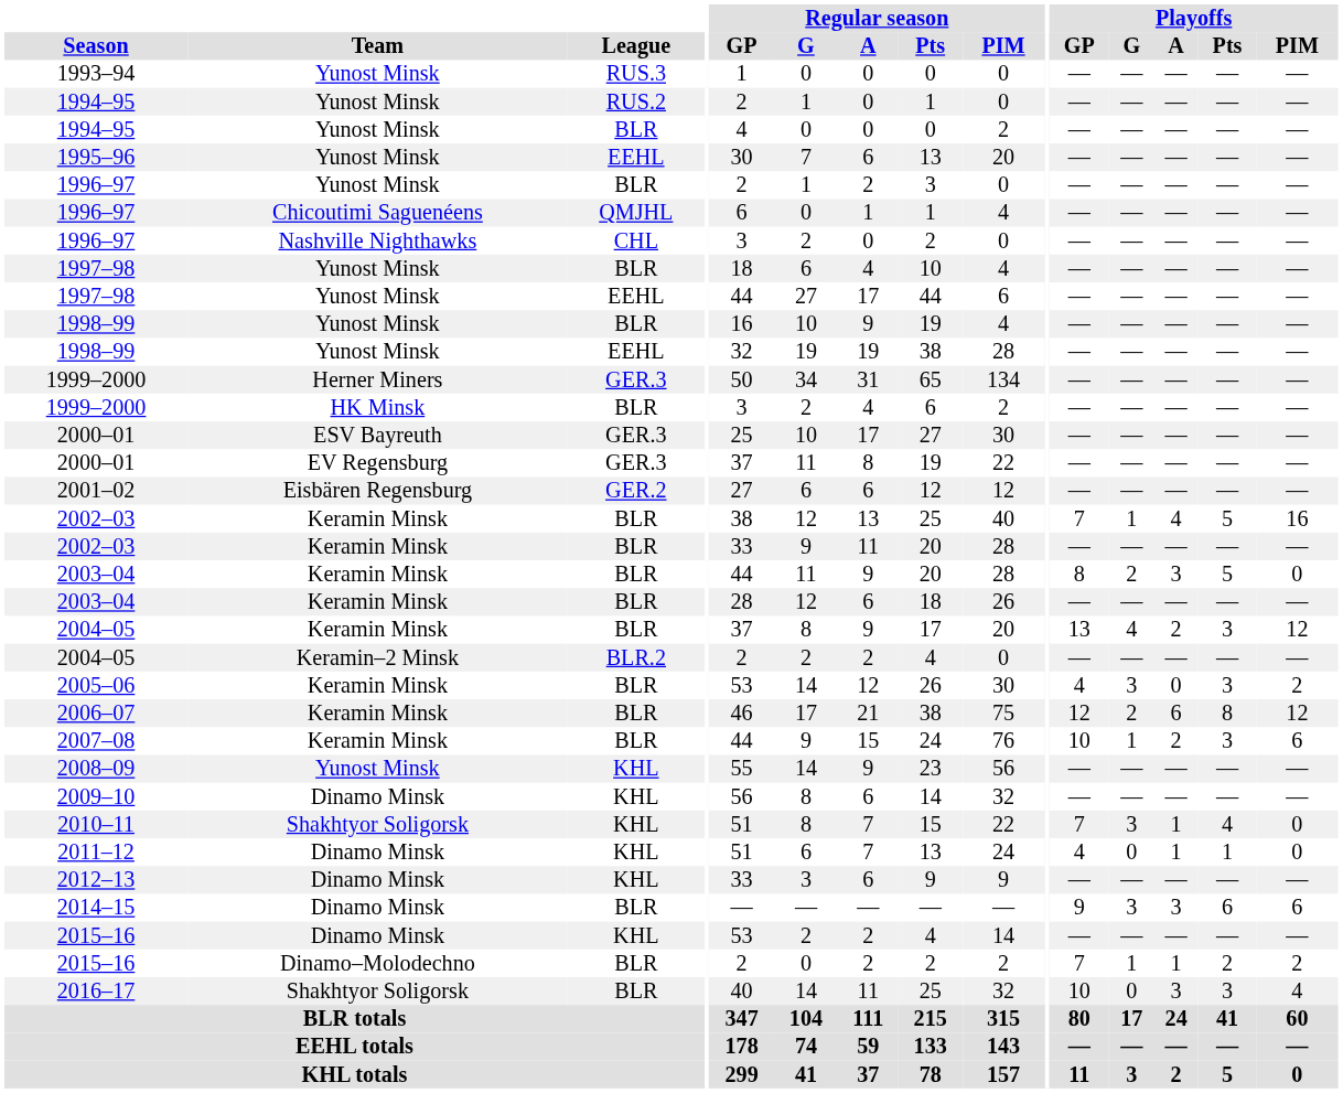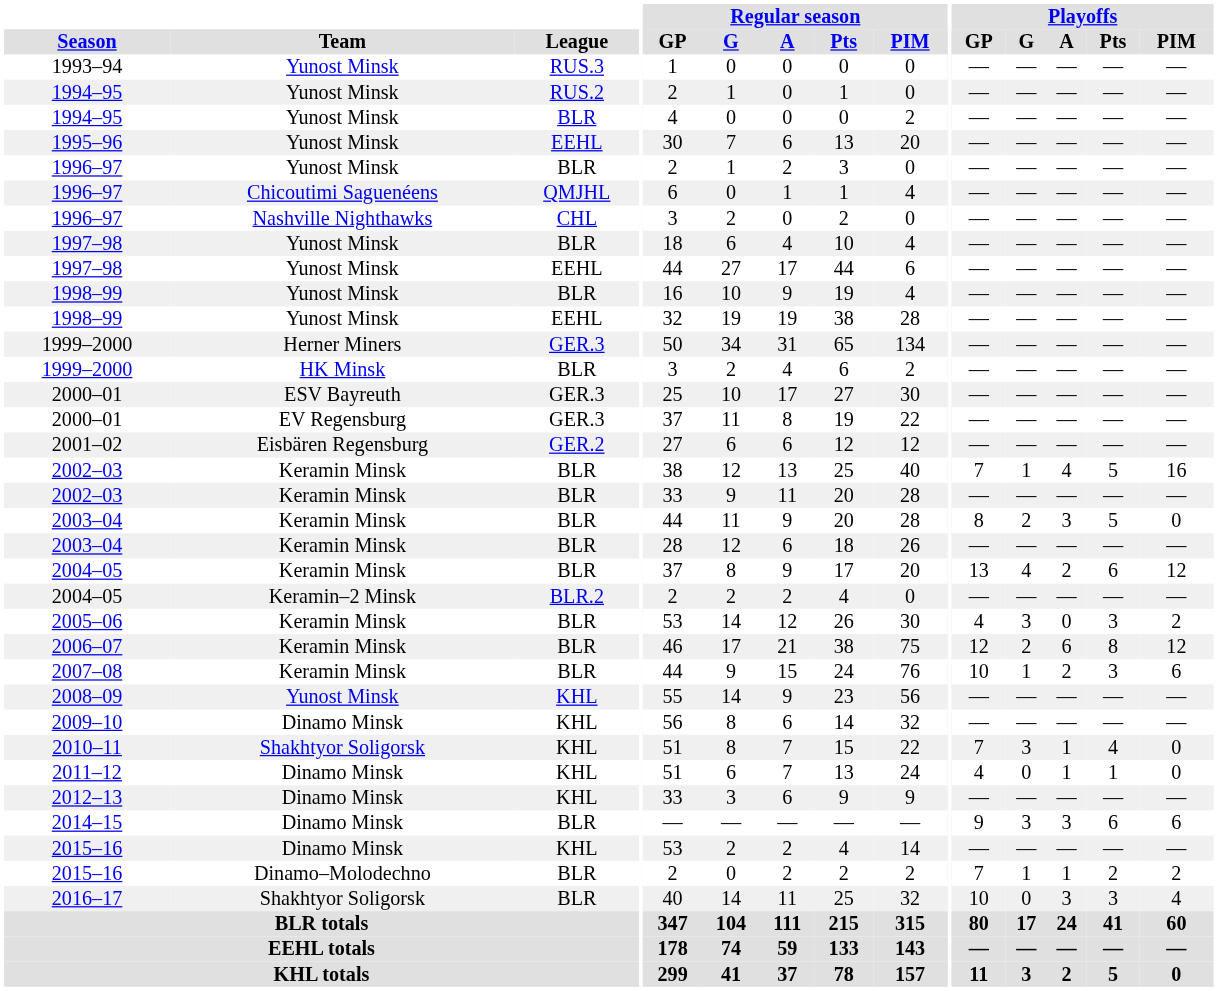 <table border="0" cellpadding="1" cellspacing="0" style="text-align:center; width:60em">
 <tr bgcolor="#e0e0e0">
 <th colspan="3" bgcolor="#ffffff"></th>
 <th rowspan="99" bgcolor="#ffffff"></th>
 <th colspan="5"><a href='#'>Regular season</a></th>
 <th rowspan="99" bgcolor="#ffffff"></th>
 <th colspan="5"><a href='#'>Playoffs</a></th>
 </tr>
 <tr bgcolor="#e0e0e0">
 <th><a href='#'>Season</a></th>
 <th>Team</th>
 <th>League</th>
 <th>GP</th>
 <th><a href='#'>G</a></th>
 <th><a href='#'>A</a></th>
 <th><a href='#'>Pts</a></th>
 <th><a href='#'>PIM</a></th>
 <th>GP</th>
 <th>G</th>
 <th>A</th>
 <th>Pts</th>
 <th>PIM</th>
 </tr>
 <tr>
 <td>1993–94</td>
 <td><a href='#'>Yunost Minsk</a></td>
 <td><a href='#'>RUS.3</a></td>
 <td>1</td>
 <td>0</td>
 <td>0</td>
 <td>0</td>
 <td>0</td>
 <td>—</td>
 <td>—</td>
 <td>—</td>
 <td>—</td>
 <td>—</td>
 </tr>
 <tr bgcolor="#f0f0f0">
 <td><a href='#'>1994–95</a></td>
 <td>Yunost Minsk</td>
 <td><a href='#'>RUS.2</a></td>
 <td>2</td>
 <td>1</td>
 <td>0</td>
 <td>1</td>
 <td>0</td>
 <td>—</td>
 <td>—</td>
 <td>—</td>
 <td>—</td>
 <td>—</td>
 </tr>
 <tr>
 <td><a href='#'>1994–95</a></td>
 <td>Yunost Minsk</td>
 <td><a href='#'>BLR</a></td>
 <td>4</td>
 <td>0</td>
 <td>0</td>
 <td>0</td>
 <td>2</td>
 <td>—</td>
 <td>—</td>
 <td>—</td>
 <td>—</td>
 <td>—</td>
 </tr>
 <tr bgcolor="#f0f0f0">
 <td><a href='#'>1995–96</a></td>
 <td>Yunost Minsk</td>
 <td><a href='#'>EEHL</a></td>
 <td>30</td>
 <td>7</td>
 <td>6</td>
 <td>13</td>
 <td>20</td>
 <td>—</td>
 <td>—</td>
 <td>—</td>
 <td>—</td>
 <td>—</td>
 </tr>
 <tr>
 <td><a href='#'>1996–97</a></td>
 <td>Yunost Minsk</td>
 <td>BLR</td>
 <td>2</td>
 <td>1</td>
 <td>2</td>
 <td>3</td>
 <td>0</td>
 <td>—</td>
 <td>—</td>
 <td>—</td>
 <td>—</td>
 <td>—</td>
 </tr>
 <tr bgcolor="#f0f0f0">
 <td><a href='#'>1996–97</a></td>
 <td><a href='#'>Chicoutimi Saguenéens</a></td>
 <td><a href='#'>QMJHL</a></td>
 <td>6</td>
 <td>0</td>
 <td>1</td>
 <td>1</td>
 <td>4</td>
 <td>—</td>
 <td>—</td>
 <td>—</td>
 <td>—</td>
 <td>—</td>
 </tr>
 <tr>
 <td><a href='#'>1996–97</a></td>
 <td><a href='#'>Nashville Nighthawks</a></td>
 <td><a href='#'>CHL</a></td>
 <td>3</td>
 <td>2</td>
 <td>0</td>
 <td>2</td>
 <td>0</td>
 <td>—</td>
 <td>—</td>
 <td>—</td>
 <td>—</td>
 <td>—</td>
 </tr>
 <tr bgcolor="#f0f0f0">
 <td><a href='#'>1997–98</a></td>
 <td>Yunost Minsk</td>
 <td>BLR</td>
 <td>18</td>
 <td>6</td>
 <td>4</td>
 <td>10</td>
 <td>4</td>
 <td>—</td>
 <td>—</td>
 <td>—</td>
 <td>—</td>
 <td>—</td>
 </tr>
 <tr>
 <td><a href='#'>1997–98</a></td>
 <td>Yunost Minsk</td>
 <td>EEHL</td>
 <td>44</td>
 <td>27</td>
 <td>17</td>
 <td>44</td>
 <td>6</td>
 <td>—</td>
 <td>—</td>
 <td>—</td>
 <td>—</td>
 <td>—</td>
 </tr>
 <tr bgcolor="#f0f0f0">
 <td><a href='#'>1998–99</a></td>
 <td>Yunost Minsk</td>
 <td>BLR</td>
 <td>16</td>
 <td>10</td>
 <td>9</td>
 <td>19</td>
 <td>4</td>
 <td>—</td>
 <td>—</td>
 <td>—</td>
 <td>—</td>
 <td>—</td>
 </tr>
 <tr>
 <td><a href='#'>1998–99</a></td>
 <td>Yunost Minsk</td>
 <td>EEHL</td>
 <td>32</td>
 <td>19</td>
 <td>19</td>
 <td>38</td>
 <td>28</td>
 <td>—</td>
 <td>—</td>
 <td>—</td>
 <td>—</td>
 <td>—</td>
 </tr>
 <tr bgcolor="#f0f0f0">
 <td>1999–2000</td>
 <td>Herner Miners</td>
 <td><a href='#'>GER.3</a></td>
 <td>50</td>
 <td>34</td>
 <td>31</td>
 <td>65</td>
 <td>134</td>
 <td>—</td>
 <td>—</td>
 <td>—</td>
 <td>—</td>
 <td>—</td>
 </tr>
 <tr>
 <td><a href='#'>1999–2000</a></td>
 <td><a href='#'>HK Minsk</a></td>
 <td>BLR</td>
 <td>3</td>
 <td>2</td>
 <td>4</td>
 <td>6</td>
 <td>2</td>
 <td>—</td>
 <td>—</td>
 <td>—</td>
 <td>—</td>
 <td>—</td>
 </tr>
 <tr bgcolor="#f0f0f0">
 <td>2000–01</td>
 <td>ESV Bayreuth</td>
 <td>GER.3</td>
 <td>25</td>
 <td>10</td>
 <td>17</td>
 <td>27</td>
 <td>30</td>
 <td>—</td>
 <td>—</td>
 <td>—</td>
 <td>—</td>
 <td>—</td>
 </tr>
 <tr>
 <td>2000–01</td>
 <td>EV Regensburg</td>
 <td>GER.3</td>
 <td>37</td>
 <td>11</td>
 <td>8</td>
 <td>19</td>
 <td>22</td>
 <td>—</td>
 <td>—</td>
 <td>—</td>
 <td>—</td>
 <td>—</td>
 </tr>
 <tr bgcolor="#f0f0f0">
 <td>2001–02</td>
 <td>Eisbären Regensburg</td>
 <td><a href='#'>GER.2</a></td>
 <td>27</td>
 <td>6</td>
 <td>6</td>
 <td>12</td>
 <td>12</td>
 <td>—</td>
 <td>—</td>
 <td>—</td>
 <td>—</td>
 <td>—</td>
 </tr>
 <tr>
 <td><a href='#'>2002–03</a></td>
 <td>Keramin Minsk</td>
 <td>BLR</td>
 <td>38</td>
 <td>12</td>
 <td>13</td>
 <td>25</td>
 <td>40</td>
 <td>7</td>
 <td>1</td>
 <td>4</td>
 <td>5</td>
 <td>16</td>
 </tr>
 <tr bgcolor="#f0f0f0">
 <td><a href='#'>2002–03</a></td>
 <td>Keramin Minsk</td>
 <td>BLR</td>
 <td>33</td>
 <td>9</td>
 <td>11</td>
 <td>20</td>
 <td>28</td>
 <td>—</td>
 <td>—</td>
 <td>—</td>
 <td>—</td>
 <td>—</td>
 </tr>
 <tr>
 <td><a href='#'>2003–04</a></td>
 <td>Keramin Minsk</td>
 <td>BLR</td>
 <td>44</td>
 <td>11</td>
 <td>9</td>
 <td>20</td>
 <td>28</td>
 <td>8</td>
 <td>2</td>
 <td>3</td>
 <td>5</td>
 <td>0</td>
 </tr>
 <tr bgcolor="#f0f0f0">
 <td><a href='#'>2003–04</a></td>
 <td>Keramin Minsk</td>
 <td>BLR</td>
 <td>28</td>
 <td>12</td>
 <td>6</td>
 <td>18</td>
 <td>26</td>
 <td>—</td>
 <td>—</td>
 <td>—</td>
 <td>—</td>
 <td>—</td>
 </tr>
 <tr>
 <td><a href='#'>2004–05</a></td>
 <td>Keramin Minsk</td>
 <td>BLR</td>
 <td>37</td>
 <td>8</td>
 <td>9</td>
 <td>17</td>
 <td>20</td>
 <td>13</td>
 <td>4</td>
 <td>2</td>
-<td>3</td>
+<td>6</td>
 <td>12</td>
 </tr>
 <tr bgcolor="#f0f0f0">
 <td>2004–05</td>
 <td>Keramin–2 Minsk</td>
 <td><a href='#'>BLR.2</a></td>
 <td>2</td>
 <td>2</td>
 <td>2</td>
 <td>4</td>
 <td>0</td>
 <td>—</td>
 <td>—</td>
 <td>—</td>
 <td>—</td>
 <td>—</td>
 </tr>
 <tr>
 <td><a href='#'>2005–06</a></td>
 <td>Keramin Minsk</td>
 <td>BLR</td>
 <td>53</td>
 <td>14</td>
 <td>12</td>
 <td>26</td>
 <td>30</td>
 <td>4</td>
 <td>3</td>
 <td>0</td>
 <td>3</td>
 <td>2</td>
 </tr>
 <tr bgcolor="#f0f0f0">
 <td><a href='#'>2006–07</a></td>
 <td>Keramin Minsk</td>
 <td>BLR</td>
 <td>46</td>
 <td>17</td>
 <td>21</td>
 <td>38</td>
 <td>75</td>
 <td>12</td>
 <td>2</td>
 <td>6</td>
 <td>8</td>
 <td>12</td>
 </tr>
 <tr>
 <td><a href='#'>2007–08</a></td>
 <td>Keramin Minsk</td>
 <td>BLR</td>
 <td>44</td>
 <td>9</td>
 <td>15</td>
 <td>24</td>
 <td>76</td>
 <td>10</td>
 <td>1</td>
 <td>2</td>
 <td>3</td>
 <td>6</td>
 </tr>
 <tr bgcolor="#f0f0f0">
 <td><a href='#'>2008–09</a></td>
 <td><a href='#'>Yunost Minsk</a></td>
 <td><a href='#'>KHL</a></td>
 <td>55</td>
 <td>14</td>
 <td>9</td>
 <td>23</td>
 <td>56</td>
 <td>—</td>
 <td>—</td>
 <td>—</td>
 <td>—</td>
 <td>—</td>
 </tr>
 <tr>
 <td><a href='#'>2009–10</a></td>
 <td>Dinamo Minsk</td>
 <td>KHL</td>
 <td>56</td>
 <td>8</td>
 <td>6</td>
 <td>14</td>
 <td>32</td>
 <td>—</td>
 <td>—</td>
 <td>—</td>
 <td>—</td>
 <td>—</td>
 </tr>
 <tr bgcolor="#f0f0f0">
 <td><a href='#'>2010–11</a></td>
 <td><a href='#'>Shakhtyor Soligorsk</a></td>
 <td>KHL</td>
 <td>51</td>
 <td>8</td>
 <td>7</td>
 <td>15</td>
 <td>22</td>
 <td>7</td>
 <td>3</td>
 <td>1</td>
 <td>4</td>
 <td>0</td>
 </tr>
 <tr>
 <td><a href='#'>2011–12</a></td>
 <td>Dinamo Minsk</td>
 <td>KHL</td>
 <td>51</td>
 <td>6</td>
 <td>7</td>
 <td>13</td>
 <td>24</td>
 <td>4</td>
 <td>0</td>
 <td>1</td>
 <td>1</td>
 <td>0</td>
 </tr>
 <tr bgcolor="#f0f0f0">
 <td><a href='#'>2012–13</a></td>
 <td>Dinamo Minsk</td>
 <td>KHL</td>
 <td>33</td>
 <td>3</td>
 <td>6</td>
 <td>9</td>
 <td>9</td>
 <td>—</td>
 <td>—</td>
 <td>—</td>
 <td>—</td>
 <td>—</td>
 </tr>
 <tr>
 <td><a href='#'>2014–15</a></td>
 <td>Dinamo Minsk</td>
 <td>BLR</td>
 <td>—</td>
 <td>—</td>
 <td>—</td>
 <td>—</td>
 <td>—</td>
 <td>9</td>
 <td>3</td>
 <td>3</td>
 <td>6</td>
 <td>6</td>
 </tr>
 <tr bgcolor="#f0f0f0">
 <td><a href='#'>2015–16</a></td>
 <td>Dinamo Minsk</td>
 <td>KHL</td>
 <td>53</td>
 <td>2</td>
 <td>2</td>
 <td>4</td>
 <td>14</td>
 <td>—</td>
 <td>—</td>
 <td>—</td>
 <td>—</td>
 <td>—</td>
 </tr>
 <tr>
 <td><a href='#'>2015–16</a></td>
 <td>Dinamo–Molodechno</td>
 <td>BLR</td>
 <td>2</td>
 <td>0</td>
 <td>2</td>
 <td>2</td>
 <td>2</td>
 <td>7</td>
 <td>1</td>
 <td>1</td>
 <td>2</td>
 <td>2</td>
 </tr>
 <tr bgcolor="#f0f0f0">
 <td><a href='#'>2016–17</a></td>
 <td>Shakhtyor Soligorsk</td>
 <td>BLR</td>
 <td>40</td>
 <td>14</td>
 <td>11</td>
 <td>25</td>
 <td>32</td>
 <td>10</td>
 <td>0</td>
 <td>3</td>
 <td>3</td>
 <td>4</td>
 </tr>
 <tr bgcolor="#e0e0e0">
 <th colspan="3">BLR totals</th>
 <th>347</th>
 <th>104</th>
 <th>111</th>
 <th>215</th>
 <th>315</th>
 <th>80</th>
 <th>17</th>
 <th>24</th>
 <th>41</th>
 <th>60</th>
 </tr>
 <tr bgcolor="#e0e0e0">
 <th colspan="3">EEHL totals</th>
 <th>178</th>
 <th>74</th>
 <th>59</th>
 <th>133</th>
 <th>143</th>
 <th>—</th>
 <th>—</th>
 <th>—</th>
 <th>—</th>
 <th>—</th>
 </tr>
 <tr bgcolor="#e0e0e0">
 <th colspan="3">KHL totals</th>
 <th>299</th>
 <th>41</th>
 <th>37</th>
 <th>78</th>
 <th>157</th>
 <th>11</th>
 <th>3</th>
 <th>2</th>
 <th>5</th>
 <th>0</th>
 </tr>
 </table>
